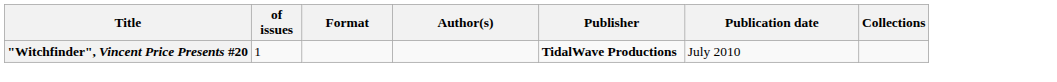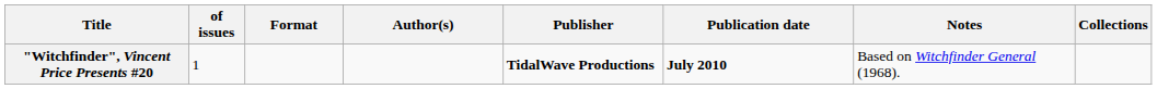 <table class="wikitable">
 <tr>
 <th>Title</th>
 <th style="width:40pt"> of issues</th>
 <th style="width:75pt">Format</th>
 <th style="width:125pt">Author(s)</th>
 <th style="width:125pt">Publisher</th>
 <th style="width:150pt">Publication date</th>
+<th style="width:175pt">Notes</th>
 <th>Collections</th>
 </tr>
 <tr>
 <th>"Witchfinder", <em>Vincent Price Presents</em> #20</th>
 <td>1</td>
 <td></td>
 <td></td>
 <td><strong>TidalWave Productions</strong></td>
-<td>July 2010</td>
+<td><strong>July 2010</strong></td>
+<td>Based on <em><a href='#'>Witchfinder General</a></em> (1968).</td>
 <td></td>
 </tr>
 </table>
